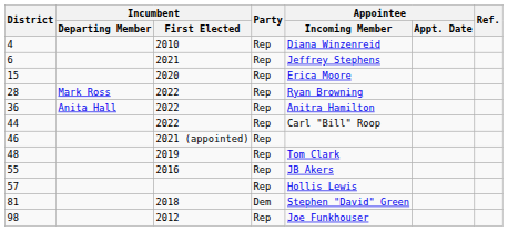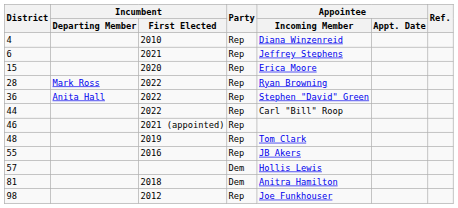 <table class="wikitable sortable">
 <tr>
 <th rowspan="2">District</th>
 <th colspan="2">Incumbent</th>
 <th rowspan="2">Party</th>
 <th colspan="2">Appointee</th>
 <th rowspan="2" class="unsortable">Ref.</th>
 </tr>
 <tr>
 <th>Departing Member</th>
 <th>First Elected</th>
 <th>Incoming Member</th>
 <th>Appt. Date</th>
 </tr>
 <tr>
 <td>4</td>
 <td></td>
 <td>2010</td>
 <td>Rep</td>
 <td><a href='#'>Diana Winzenreid</a></td>
 <td></td>
 <td></td>
 </tr>
 <tr>
 <td>6</td>
 <td></td>
 <td>2021</td>
 <td>Rep</td>
 <td><a href='#'>Jeffrey Stephens</a></td>
 <td></td>
 <td></td>
 </tr>
 <tr>
 <td>15</td>
 <td></td>
 <td>2020</td>
 <td>Rep</td>
 <td><a href='#'>Erica Moore</a></td>
 <td></td>
 <td></td>
 </tr>
 <tr>
 <td>28</td>
 <td><a href='#'>Mark Ross</a></td>
 <td>2022</td>
 <td>Rep</td>
 <td><a href='#'>Ryan Browning</a></td>
 <td></td>
 <td></td>
 </tr>
 <tr>
 <td>36</td>
 <td><a href='#'>Anita Hall</a></td>
 <td>2022</td>
 <td>Rep</td>
-<td><a href='#'>Anitra Hamilton</a></td>
+<td><a href='#'>Stephen "David" Green</a></td>
 <td></td>
 <td></td>
 </tr>
 <tr>
 <td>44</td>
 <td></td>
 <td>2022</td>
 <td>Rep</td>
 <td>Carl "Bill" Roop</td>
 <td></td>
 <td></td>
 </tr>
 <tr>
 <td>46</td>
 <td></td>
 <td>2021 (appointed)</td>
 <td>Rep</td>
 <td></td>
 <td></td>
 <td></td>
 </tr>
 <tr>
 <td>48</td>
 <td></td>
 <td>2019</td>
 <td>Rep</td>
 <td><a href='#'>Tom Clark</a></td>
 <td></td>
 <td></td>
 </tr>
 <tr>
 <td>55</td>
 <td></td>
 <td>2016</td>
 <td>Rep</td>
 <td><a href='#'>JB Akers</a></td>
 <td></td>
 <td></td>
 </tr>
 <tr>
 <td>57</td>
 <td></td>
 <td></td>
-<td>Rep</td>
+<td>Dem</td>
 <td><a href='#'>Hollis Lewis</a></td>
 <td></td>
 <td></td>
 </tr>
 <tr>
 <td>81</td>
 <td></td>
 <td>2018</td>
 <td>Dem</td>
-<td><a href='#'>Stephen "David" Green</a></td>
+<td><a href='#'>Anitra Hamilton</a></td>
 <td></td>
 <td></td>
 </tr>
 <tr>
 <td>98</td>
 <td></td>
 <td>2012</td>
 <td>Rep</td>
 <td><a href='#'>Joe Funkhouser</a></td>
 <td></td>
 <td></td>
 </tr>
 </table>
